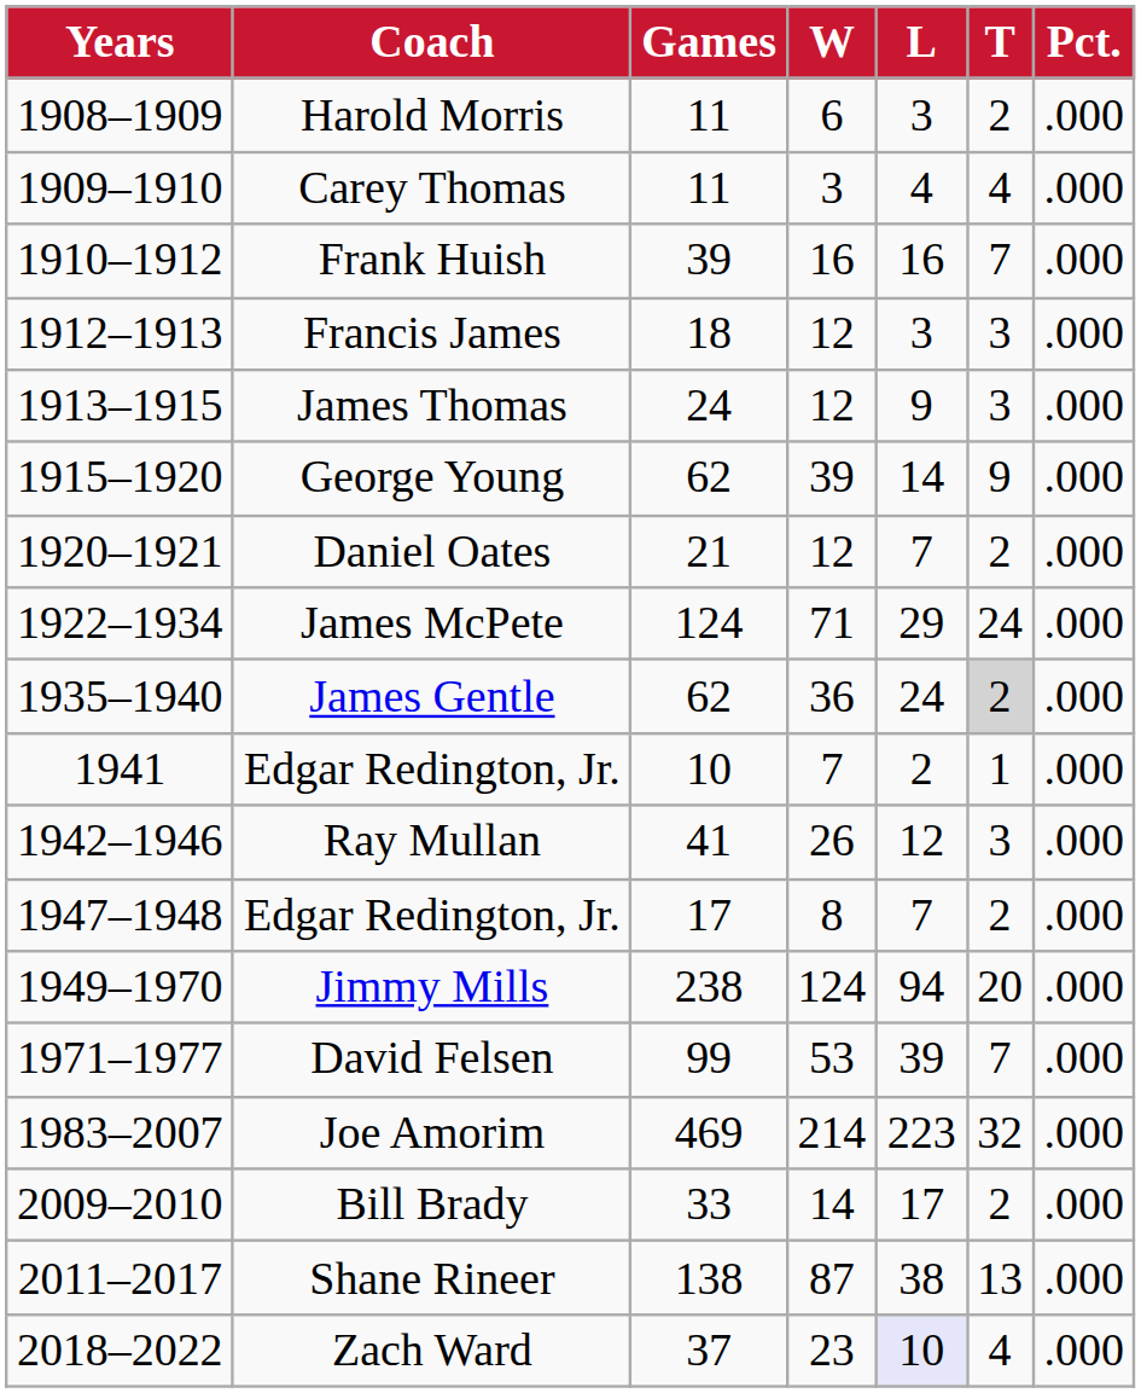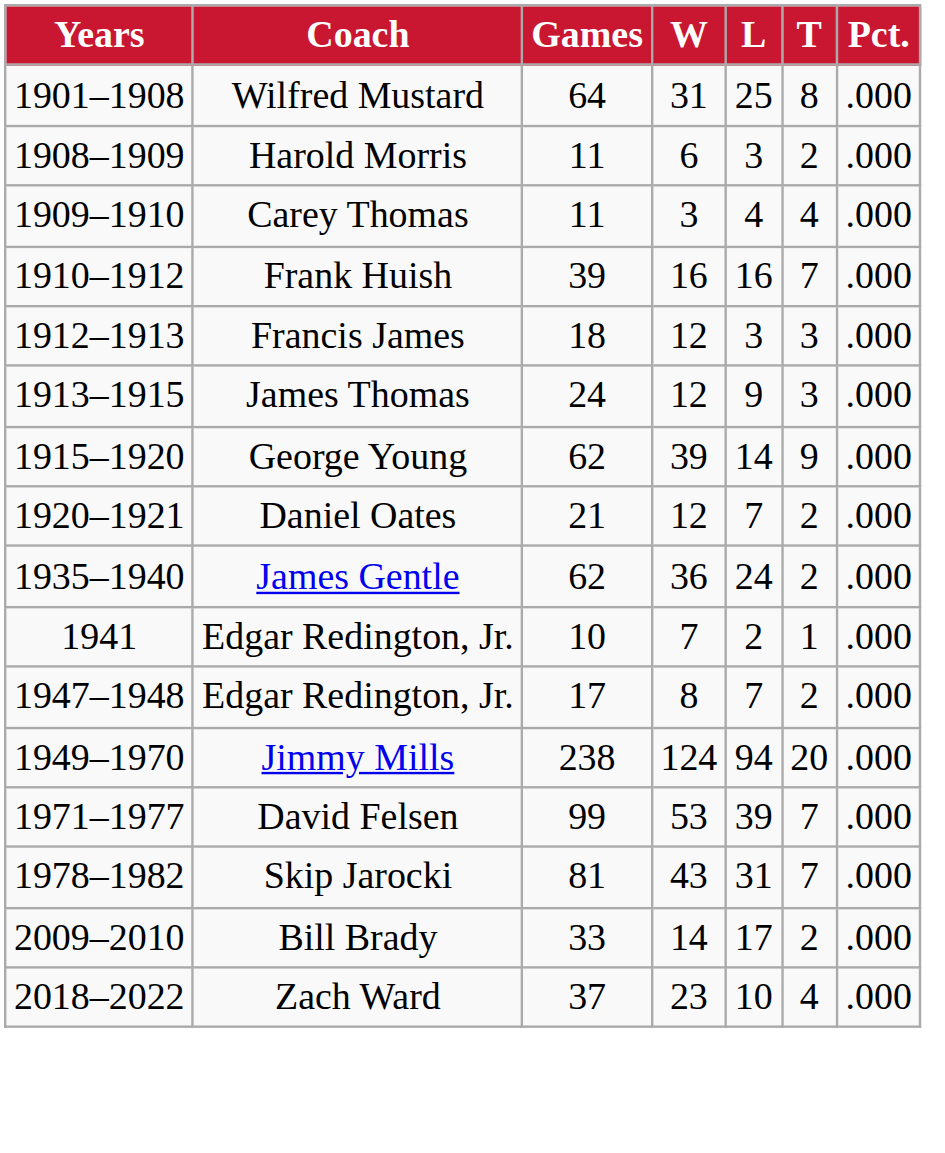 <table class="wikitable" style="text-align:center">
 <tr>
 <th style="background:#c91631; color:White;">Years</th>
 <th style="background:#c91631; color:White;">Coach</th>
 <th style="background:#c91631; color:White;">Games</th>
 <th style="background:#c91631; color:White;">W</th>
 <th style="background:#c91631; color:White;">L</th>
 <th style="background:#c91631; color:White;">T</th>
 <th style="background:#c91631; color:White;">Pct.</th>
+</tr>
+<tr>
+<td>1901–1908</td>
+<td>Wilfred Mustard</td>
+<td>64</td>
+<td>31</td>
+<td>25</td>
+<td>8</td>
+<td>.000</td>
 </tr>
 <tr>
 <td>1908–1909</td>
 <td>Harold Morris</td>
 <td>11</td>
 <td>6</td>
 <td>3</td>
 <td>2</td>
 <td>.000</td>
 </tr>
 <tr>
 <td>1909–1910</td>
 <td>Carey Thomas</td>
 <td>11</td>
 <td>3</td>
 <td>4</td>
 <td>4</td>
 <td>.000</td>
 </tr>
 <tr>
 <td>1910–1912</td>
 <td>Frank Huish</td>
 <td>39</td>
 <td>16</td>
 <td>16</td>
 <td>7</td>
 <td>.000</td>
 </tr>
 <tr>
 <td>1912–1913</td>
 <td>Francis James</td>
 <td>18</td>
 <td>12</td>
 <td>3</td>
 <td>3</td>
 <td>.000</td>
 </tr>
 <tr>
 <td>1913–1915</td>
 <td>James Thomas</td>
 <td>24</td>
 <td>12</td>
 <td>9</td>
 <td>3</td>
 <td>.000</td>
 </tr>
 <tr>
 <td>1915–1920</td>
 <td>George Young</td>
 <td>62</td>
 <td>39</td>
 <td>14</td>
 <td>9</td>
 <td>.000</td>
 </tr>
 <tr>
 <td>1920–1921</td>
 <td>Daniel Oates</td>
 <td>21</td>
 <td>12</td>
 <td>7</td>
 <td>2</td>
 <td>.000</td>
 </tr>
 <tr>
-<td>1922–1934</td>
-<td>James McPete</td>
-<td>124</td>
-<td>71</td>
-<td>29</td>
-<td>24</td>
-<td>.000</td>
-</tr>
-<tr>
 <td>1935–1940</td>
 <td><a href='#'>James Gentle</a></td>
 <td>62</td>
 <td>36</td>
 <td>24</td>
-<td style="background: lightgrey;">2</td>
+<td>2</td>
 <td>.000</td>
 </tr>
 <tr>
 <td>1941</td>
 <td>Edgar Redington, Jr.</td>
 <td>10</td>
 <td>7</td>
 <td>2</td>
 <td>1</td>
-<td>.000</td>
-</tr>
-<tr>
-<td>1942–1946</td>
-<td>Ray Mullan</td>
-<td>41</td>
-<td>26</td>
-<td>12</td>
-<td>3</td>
 <td>.000</td>
 </tr>
 <tr>
 <td>1947–1948</td>
 <td>Edgar Redington, Jr.</td>
 <td>17</td>
 <td>8</td>
 <td>7</td>
 <td>2</td>
 <td>.000</td>
 </tr>
 <tr>
 <td>1949–1970</td>
 <td><a href='#'>Jimmy Mills</a></td>
 <td>238</td>
 <td>124</td>
 <td>94</td>
 <td>20</td>
 <td>.000</td>
 </tr>
 <tr>
 <td>1971–1977</td>
 <td>David Felsen</td>
 <td>99</td>
 <td>53</td>
 <td>39</td>
 <td>7</td>
 <td>.000</td>
 </tr>
 <tr>
-<td>1983–2007</td>
-<td>Joe Amorim</td>
-<td>469</td>
-<td>214</td>
-<td>223</td>
-<td>32</td>
+<td>1978–1982</td>
+<td>Skip Jarocki</td>
+<td>81</td>
+<td>43</td>
+<td>31</td>
+<td>7</td>
 <td>.000</td>
 </tr>
 <tr>
 <td>2009–2010</td>
 <td>Bill Brady</td>
 <td>33</td>
 <td>14</td>
 <td>17</td>
 <td>2</td>
 <td>.000</td>
 </tr>
 <tr>
-<td>2011–2017</td>
-<td>Shane Rineer</td>
-<td>138</td>
-<td>87</td>
-<td>38</td>
-<td>13</td>
-<td>.000</td>
-</tr>
-<tr>
 <td>2018–2022</td>
 <td>Zach Ward</td>
 <td>37</td>
 <td>23</td>
-<td style="background: lavender;">10</td>
+<td>10</td>
 <td>4</td>
 <td>.000</td>
 </tr>
 </table>
